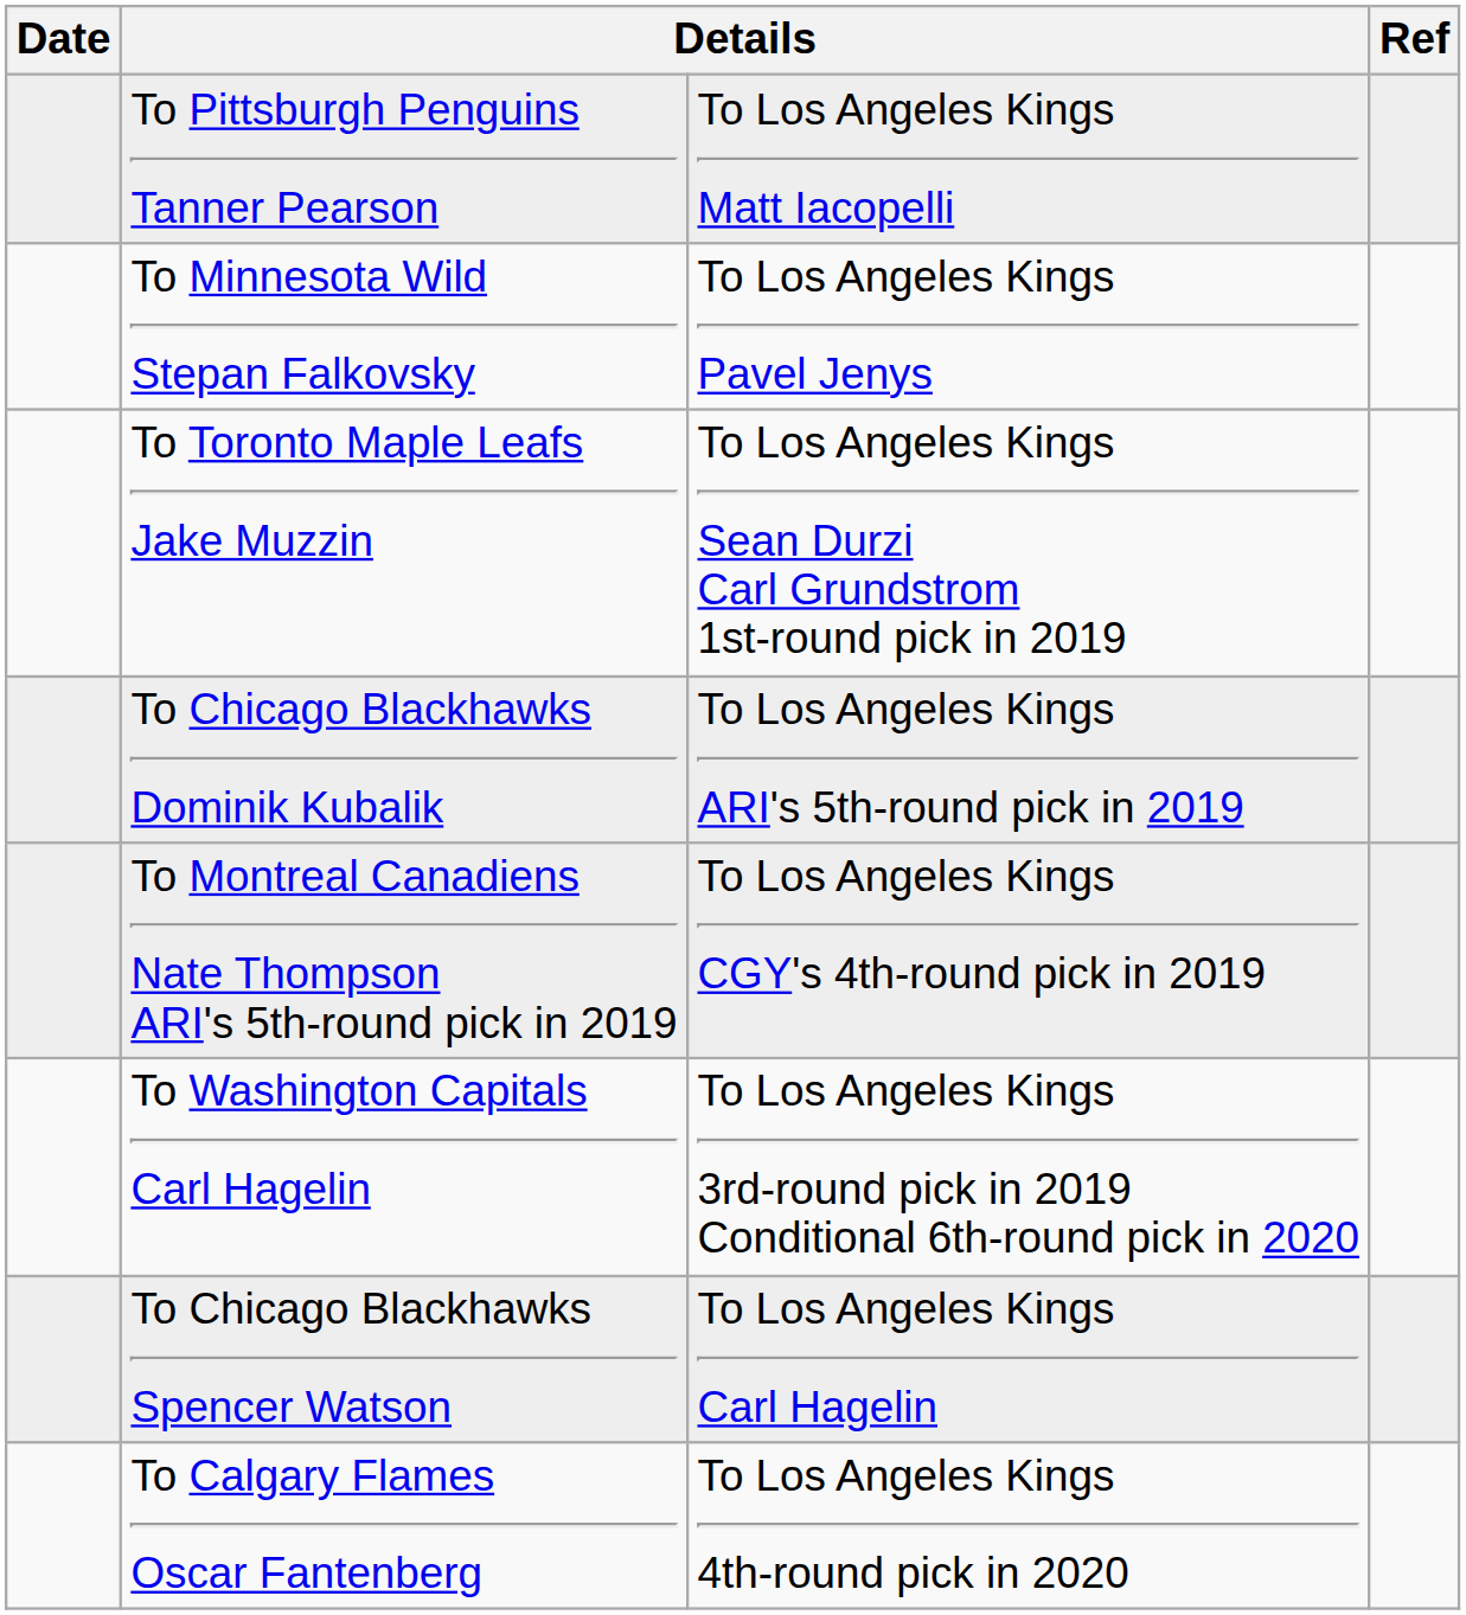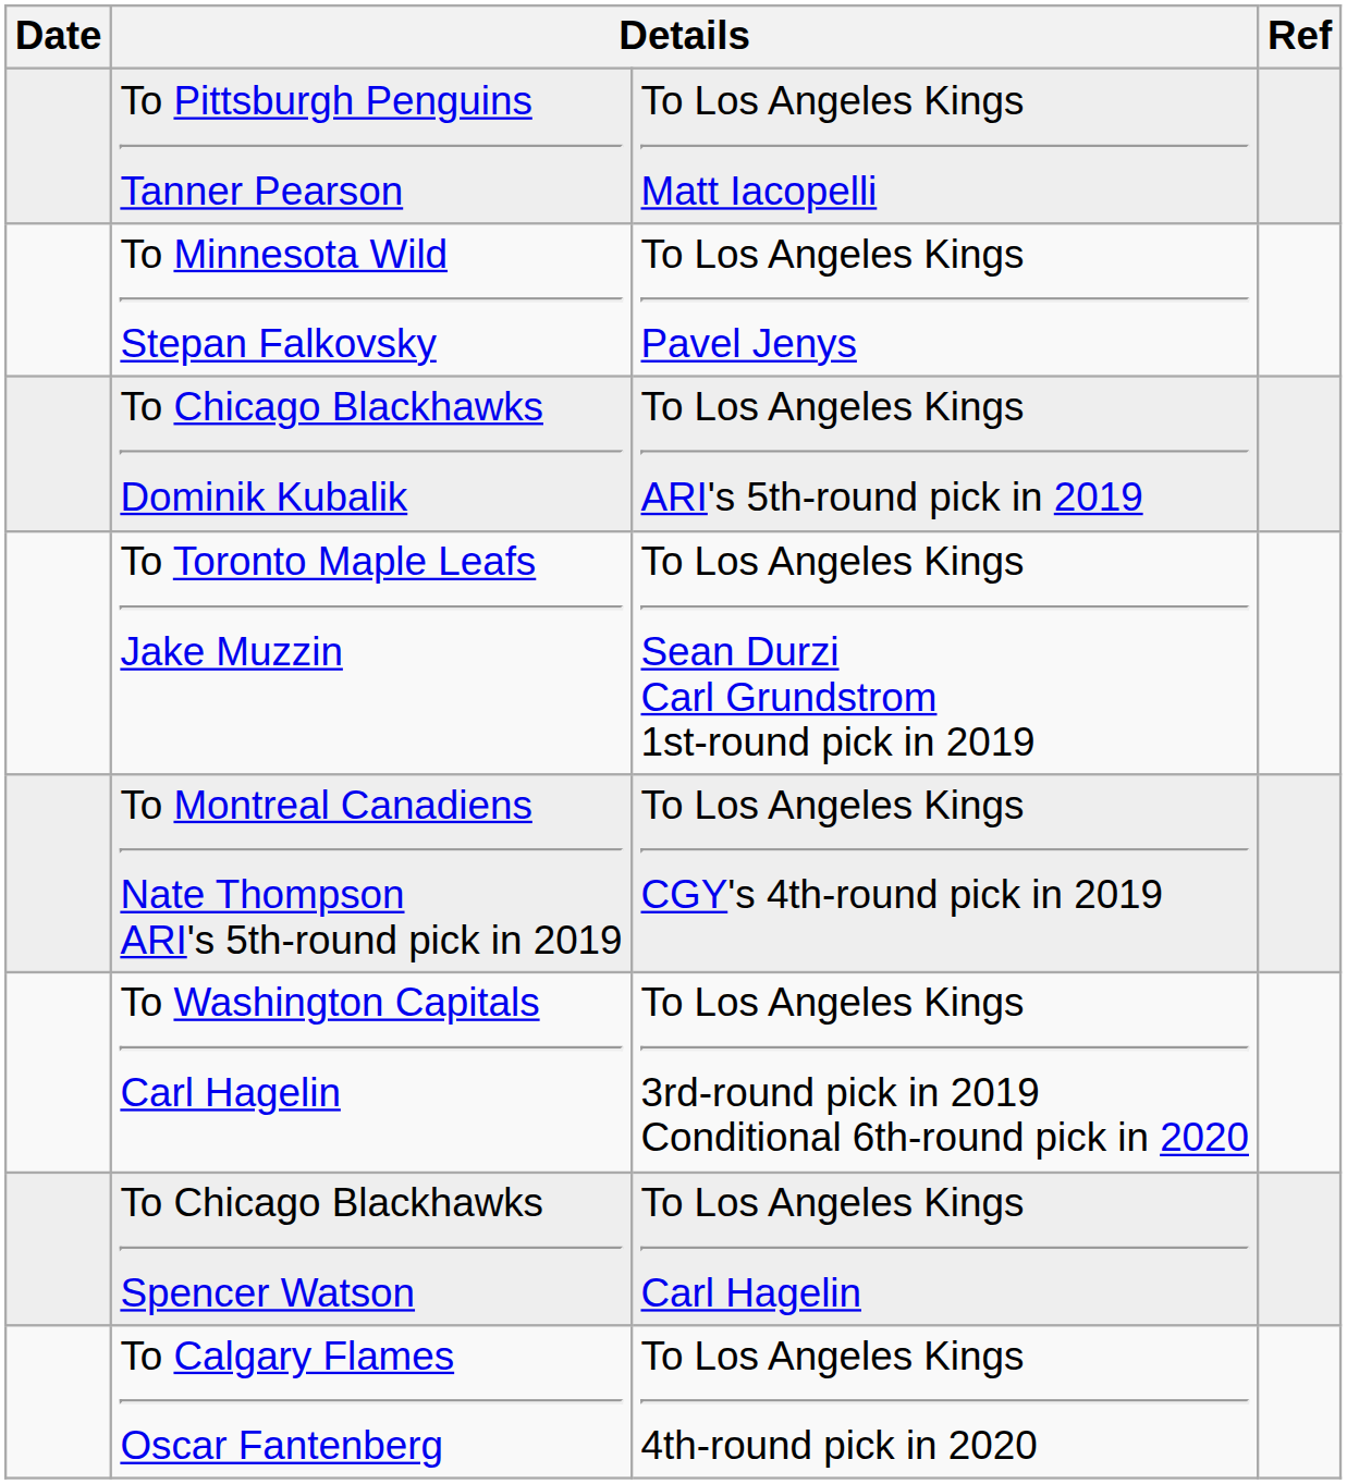 <table class="wikitable">
 <tr>
 <th>Date</th>
 <th colspan="2">Details</th>
 <th>Ref</th>
 </tr>
 <tr style="background:#eee;">
 <td></td>
 <td valign="top">To <a href='#'>Pittsburgh Penguins</a><hr><a href='#'>Tanner Pearson</a></td>
 <td valign="top">To Los Angeles Kings<hr><a href='#'>Matt Iacopelli</a></td>
 <td></td>
 </tr>
 <tr>
 <td></td>
 <td valign="top">To <a href='#'>Minnesota Wild</a><hr><a href='#'>Stepan Falkovsky</a></td>
 <td valign="top">To Los Angeles Kings<hr><a href='#'>Pavel Jenys</a></td>
 <td></td>
 </tr>
+<tr style="background:#eee;">
+<td></td>
+<td valign="top">To <a href='#'>Chicago Blackhawks</a><hr><a href='#'>Dominik Kubalik</a></td>
+<td valign="top">To Los Angeles Kings<hr><a href='#'>ARI</a>'s 5th-round pick in <a href='#'>2019</a></td>
+<td></td>
+</tr>
 <tr>
 <td></td>
 <td valign="top">To <a href='#'>Toronto Maple Leafs</a><hr><a href='#'>Jake Muzzin</a></td>
 <td valign="top">To Los Angeles Kings<hr><a href='#'>Sean Durzi</a><br><a href='#'>Carl Grundstrom</a><br>1st-round pick in 2019</td>
-<td></td>
-</tr>
-<tr style="background:#eee;">
-<td></td>
-<td valign="top">To <a href='#'>Chicago Blackhawks</a><hr><a href='#'>Dominik Kubalik</a></td>
-<td valign="top">To Los Angeles Kings<hr><a href='#'>ARI</a>'s 5th-round pick in <a href='#'>2019</a></td>
 <td></td>
 </tr>
 <tr style="background:#eee;">
 <td></td>
 <td valign="top">To <a href='#'>Montreal Canadiens</a><hr><a href='#'>Nate Thompson</a><br><a href='#'>ARI</a>'s 5th-round pick in 2019</td>
 <td valign="top">To Los Angeles Kings<hr><a href='#'>CGY</a>'s 4th-round pick in 2019</td>
 <td></td>
 </tr>
 <tr>
 <td></td>
 <td valign="top">To <a href='#'>Washington Capitals</a><hr><a href='#'>Carl Hagelin</a></td>
 <td valign="top">To Los Angeles Kings<hr>3rd-round pick in 2019<br>Conditional 6th-round pick in <a href='#'>2020</a></td>
 <td></td>
 </tr>
 <tr style="background:#eee;">
 <td></td>
 <td valign="top">To Chicago Blackhawks<hr><a href='#'>Spencer Watson</a></td>
 <td valign="top">To Los Angeles Kings<hr><a href='#'>Carl Hagelin</a></td>
 <td></td>
 </tr>
 <tr>
 <td></td>
 <td valign="top">To <a href='#'>Calgary Flames</a><hr><a href='#'>Oscar Fantenberg</a></td>
 <td valign="top">To Los Angeles Kings<hr>4th-round pick in 2020</td>
 <td></td>
 </tr>
 </table>
